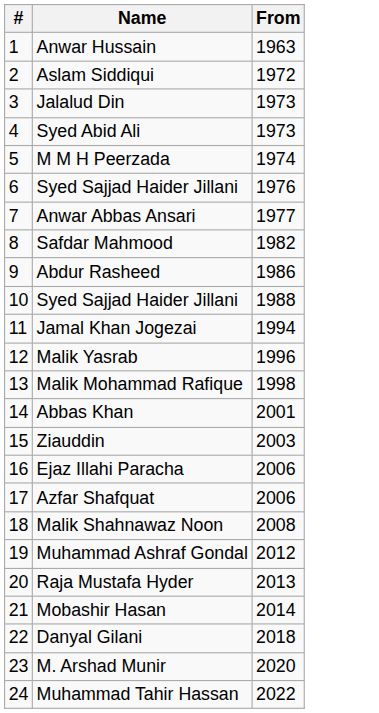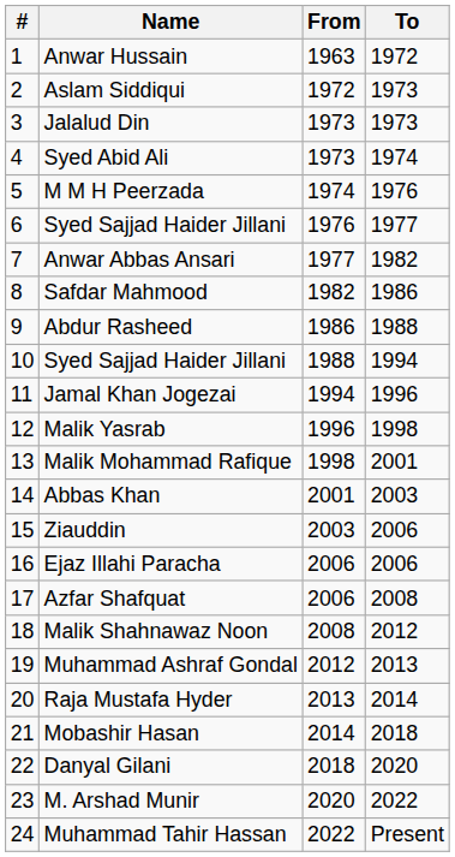 <table class=wikitable>
 <tr>
 <th>#</th>
 <th>Name</th>
 <th>From</th>
+<th>To</th>
 </tr>
 <tr>
 <td>1</td>
 <td>Anwar Hussain</td>
 <td>1963</td>
+<td>1972</td>
 </tr>
 <tr>
 <td>2</td>
 <td>Aslam Siddiqui</td>
 <td>1972</td>
+<td>1973</td>
 </tr>
 <tr>
 <td>3</td>
 <td>Jalalud Din</td>
+<td>1973</td>
 <td>1973</td>
 </tr>
 <tr>
 <td>4</td>
 <td>Syed Abid Ali</td>
 <td>1973</td>
+<td>1974</td>
 </tr>
 <tr>
 <td>5</td>
 <td>M M H Peerzada</td>
 <td>1974</td>
+<td>1976</td>
 </tr>
 <tr>
 <td>6</td>
 <td>Syed Sajjad Haider Jillani</td>
 <td>1976</td>
+<td>1977</td>
 </tr>
 <tr>
 <td>7</td>
 <td>Anwar Abbas Ansari</td>
 <td>1977</td>
+<td>1982</td>
 </tr>
 <tr>
 <td>8</td>
 <td>Safdar Mahmood</td>
 <td>1982</td>
+<td>1986</td>
 </tr>
 <tr>
 <td>9</td>
 <td>Abdur Rasheed</td>
 <td>1986</td>
+<td>1988</td>
 </tr>
 <tr>
 <td>10</td>
 <td>Syed Sajjad Haider Jillani</td>
 <td>1988</td>
+<td>1994</td>
 </tr>
 <tr>
 <td>11</td>
 <td>Jamal Khan Jogezai</td>
 <td>1994</td>
+<td>1996</td>
 </tr>
 <tr>
 <td>12</td>
 <td>Malik Yasrab</td>
 <td>1996</td>
+<td>1998</td>
 </tr>
 <tr>
 <td>13</td>
 <td>Malik Mohammad Rafique</td>
 <td>1998</td>
+<td>2001</td>
 </tr>
 <tr>
 <td>14</td>
 <td>Abbas Khan</td>
 <td>2001</td>
+<td>2003</td>
 </tr>
 <tr>
 <td>15</td>
 <td>Ziauddin</td>
 <td>2003</td>
+<td>2006</td>
 </tr>
 <tr>
 <td>16</td>
 <td>Ejaz Illahi Paracha</td>
+<td>2006</td>
 <td>2006</td>
 </tr>
 <tr>
 <td>17</td>
 <td>Azfar Shafquat</td>
 <td>2006</td>
+<td>2008</td>
 </tr>
 <tr>
 <td>18</td>
 <td>Malik Shahnawaz Noon</td>
 <td>2008</td>
+<td>2012</td>
 </tr>
 <tr>
 <td>19</td>
 <td>Muhammad Ashraf Gondal</td>
 <td>2012</td>
+<td>2013</td>
 </tr>
 <tr>
 <td>20</td>
 <td>Raja Mustafa Hyder</td>
 <td>2013</td>
+<td>2014</td>
 </tr>
 <tr>
 <td>21</td>
 <td>Mobashir Hasan</td>
 <td>2014</td>
+<td>2018</td>
 </tr>
 <tr>
 <td>22</td>
 <td>Danyal Gilani</td>
 <td>2018</td>
+<td>2020</td>
 </tr>
 <tr>
 <td>23</td>
 <td>M. Arshad Munir</td>
 <td>2020</td>
+<td>2022</td>
 </tr>
 <tr>
 <td>24</td>
 <td>Muhammad Tahir Hassan</td>
 <td>2022</td>
+<td>Present</td>
 </tr>
 </table>
